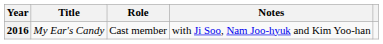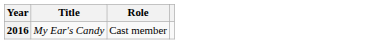 <table class="wikitable  plainrowheaders">
 <tr>
 <th scope="col">Year</th>
 <th scope="col">Title</th>
 <th scope="col">Role</th>
-<th scope="col">Notes</th>
 <th scope="col" class="unsortable"></th>
 </tr>
 <tr>
 <th scope="row">2016</th>
 <td><em>My Ear's Candy</em></td>
 <td>Cast member</td>
-<td>with <a href='#'>Ji Soo</a>, <a href='#'>Nam Joo-hyuk</a> and Kim Yoo-han</td>
 <td></td>
 </tr>
 </table>
